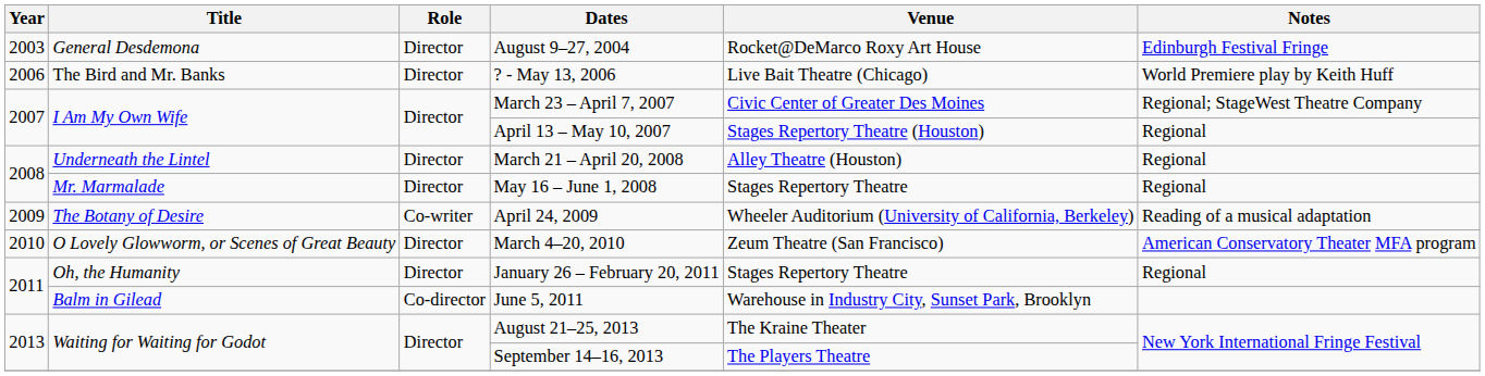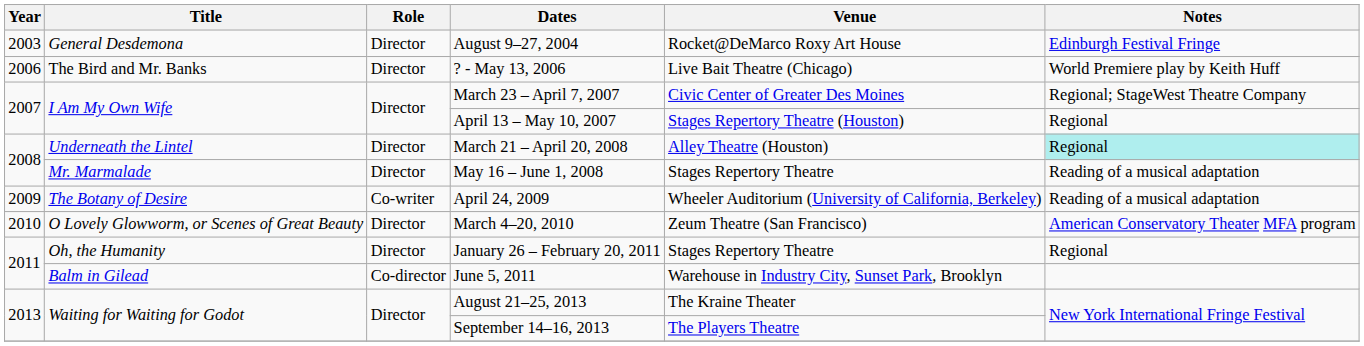 <table class="wikitable sortable">
 <tr>
 <th>Year</th>
 <th>Title</th>
 <th>Role</th>
 <th>Dates</th>
 <th>Venue</th>
 <th class="unsortable">Notes</th>
 </tr>
 <tr>
 <td>2003</td>
 <td><em>General Desdemona</em></td>
 <td>Director</td>
 <td>August 9–27, 2004</td>
 <td>Rocket@DeMarco Roxy Art House</td>
 <td><a href='#'>Edinburgh Festival Fringe</a></td>
 </tr>
 <tr>
 <td>2006</td>
 <td>The Bird and Mr. Banks</td>
 <td>Director</td>
 <td>? - May 13, 2006</td>
 <td>Live Bait Theatre (Chicago)</td>
 <td>World Premiere play by Keith Huff</td>
 </tr>
 <tr>
 <td rowspan="2">2007</td>
 <td rowspan="2"><em><a href='#'>I Am My Own Wife</a></em></td>
 <td rowspan="2">Director</td>
 <td>March 23 – April 7, 2007</td>
 <td><a href='#'>Civic Center of Greater Des Moines</a></td>
 <td>Regional; StageWest Theatre Company</td>
 </tr>
 <tr>
 <td>April 13 – May 10, 2007</td>
 <td><a href='#'>Stages Repertory Theatre</a> (<a href='#'>Houston</a>)</td>
 <td>Regional</td>
 </tr>
 <tr>
 <td rowspan="2">2008</td>
 <td><em><a href='#'>Underneath the Lintel</a></em></td>
 <td>Director</td>
 <td>March 21 – April 20, 2008</td>
 <td><a href='#'>Alley Theatre</a> (Houston)</td>
-<td>Regional</td>
+<td style="background: paleturquoise;">Regional</td>
 </tr>
 <tr>
 <td><em><a href='#'>Mr. Marmalade</a></em></td>
 <td>Director</td>
 <td>May 16 – June 1, 2008</td>
 <td>Stages Repertory Theatre</td>
-<td>Regional</td>
+<td>Reading of a musical adaptation</td>
 </tr>
 <tr>
 <td>2009</td>
 <td><em><a href='#'>The Botany of Desire</a></em></td>
 <td>Co-writer</td>
 <td>April 24, 2009</td>
 <td>Wheeler Auditorium (<a href='#'>University of California, Berkeley</a>)</td>
 <td>Reading of a musical adaptation</td>
 </tr>
 <tr>
 <td>2010</td>
 <td><em>O Lovely Glowworm, or Scenes of Great Beauty</em></td>
 <td>Director</td>
 <td>March 4–20, 2010</td>
 <td>Zeum Theatre (San Francisco)</td>
 <td><a href='#'>American Conservatory Theater</a> <a href='#'>MFA</a> program</td>
 </tr>
 <tr>
 <td rowspan="2">2011</td>
 <td><em>Oh, the Humanity</em></td>
 <td>Director</td>
 <td>January 26 – February 20, 2011</td>
 <td>Stages Repertory Theatre</td>
 <td>Regional</td>
 </tr>
 <tr>
 <td><em><a href='#'>Balm in Gilead</a></em></td>
 <td>Co-director</td>
 <td>June 5, 2011</td>
 <td>Warehouse in <a href='#'>Industry City</a>, <a href='#'>Sunset Park</a>, Brooklyn</td>
 <td></td>
 </tr>
 <tr>
 <td rowspan="2">2013</td>
 <td rowspan="2"><em>Waiting for Waiting for Godot</em></td>
 <td rowspan="2">Director</td>
 <td>August 21–25, 2013</td>
 <td>The Kraine Theater</td>
 <td rowspan="2"><a href='#'>New York International Fringe Festival</a></td>
 </tr>
 <tr>
 <td>September 14–16, 2013</td>
 <td><a href='#'>The Players Theatre</a></td>
 </tr>
 <tr>
 </tr>
 </table>
